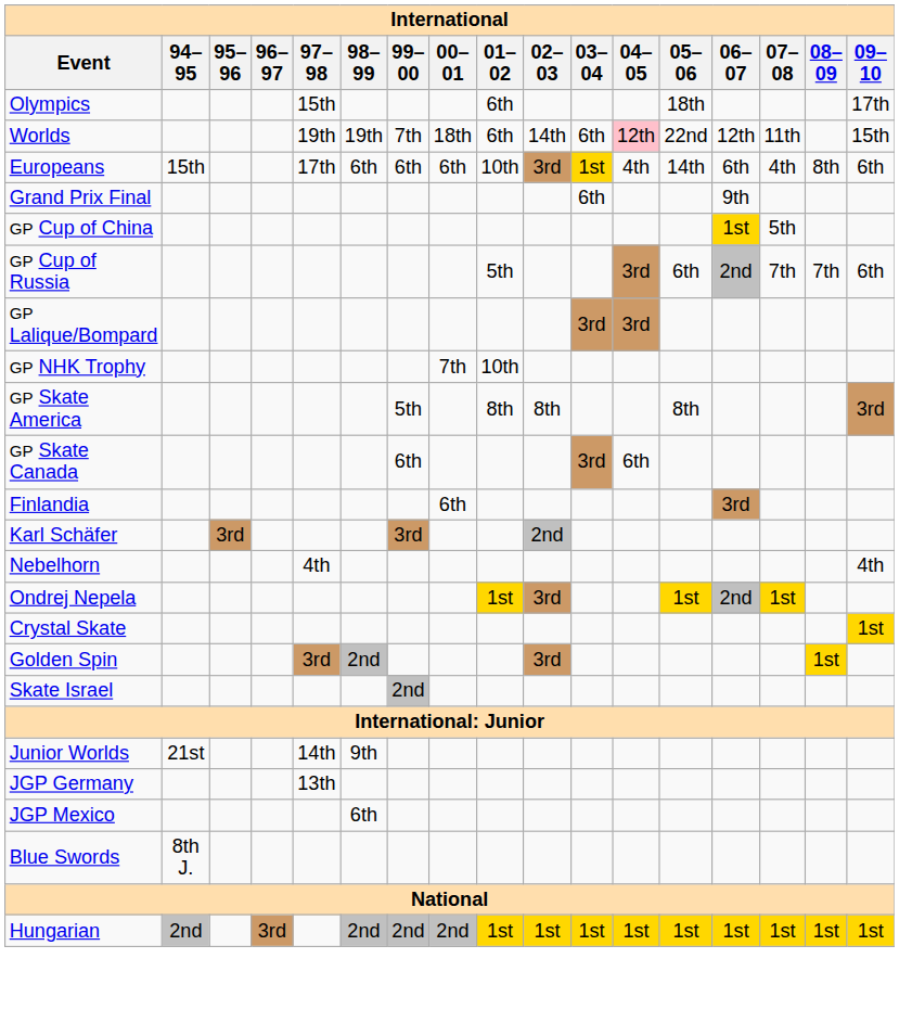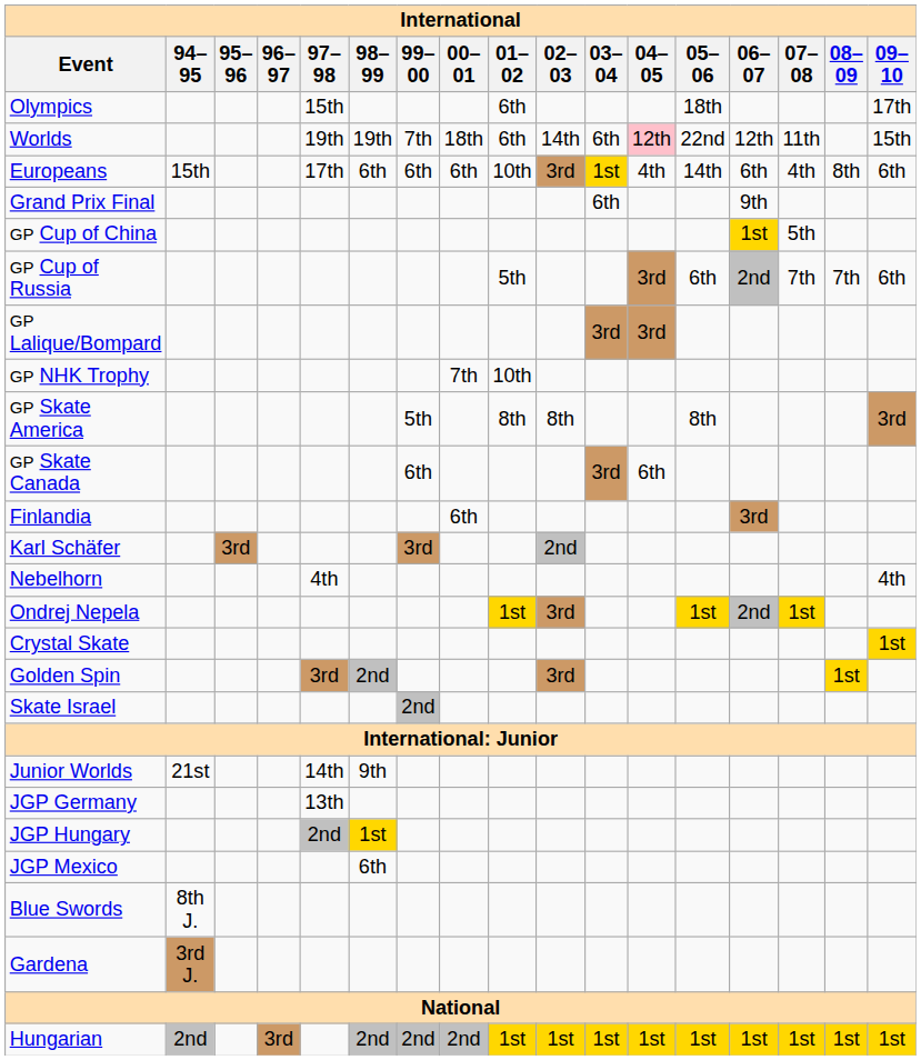 <table class="wikitable" style="text-align:center">
 <tr>
 <th style="background-color: #ffdead;" colspan=17 align=center><strong>International</strong></th>
 </tr>
 <tr>
 <th>Event</th>
 <th>94–95</th>
 <th>95–96</th>
 <th>96–97</th>
 <th>97–98</th>
 <th>98–99</th>
 <th>99–00</th>
 <th>00–01</th>
 <th>01–02</th>
 <th>02–03</th>
 <th>03–04</th>
 <th>04–05</th>
 <th>05–06</th>
 <th>06–07</th>
 <th>07–08</th>
 <th><a href='#'>08–09</a></th>
 <th><a href='#'>09–10</a></th>
 </tr>
 <tr>
 <td align=left><a href='#'>Olympics</a></td>
 <td></td>
 <td></td>
 <td></td>
 <td>15th</td>
 <td></td>
 <td></td>
 <td></td>
 <td>6th</td>
 <td></td>
 <td></td>
 <td></td>
 <td>18th</td>
 <td></td>
 <td></td>
 <td></td>
 <td>17th</td>
 </tr>
 <tr>
 <td align=left><a href='#'>Worlds</a></td>
 <td></td>
 <td></td>
 <td></td>
 <td>19th</td>
 <td>19th</td>
 <td>7th</td>
 <td>18th</td>
 <td>6th</td>
 <td>14th</td>
 <td>6th</td>
 <td style="background: pink;">12th</td>
 <td>22nd</td>
 <td>12th</td>
 <td>11th</td>
 <td></td>
 <td>15th</td>
 </tr>
 <tr>
 <td align=left><a href='#'>Europeans</a></td>
 <td>15th</td>
 <td></td>
 <td></td>
 <td>17th</td>
 <td>6th</td>
 <td>6th</td>
 <td>6th</td>
 <td>10th</td>
 <td bgcolor=cc9966>3rd</td>
 <td bgcolor=gold>1st</td>
 <td>4th</td>
 <td>14th</td>
 <td>6th</td>
 <td>4th</td>
 <td>8th</td>
 <td>6th</td>
 </tr>
 <tr>
 <td align=left><a href='#'>Grand Prix Final</a></td>
 <td></td>
 <td></td>
 <td></td>
 <td></td>
 <td></td>
 <td></td>
 <td></td>
 <td></td>
 <td></td>
 <td>6th</td>
 <td></td>
 <td></td>
 <td>9th</td>
 <td></td>
 <td></td>
 <td></td>
 </tr>
 <tr>
 <td align=left><small>GP</small> <a href='#'>Cup of China</a></td>
 <td></td>
 <td></td>
 <td></td>
 <td></td>
 <td></td>
 <td></td>
 <td></td>
 <td></td>
 <td></td>
 <td></td>
 <td></td>
 <td></td>
 <td bgcolor=gold>1st</td>
 <td>5th</td>
 <td></td>
 <td></td>
 </tr>
 <tr>
 <td align=left><small>GP</small> <a href='#'>Cup of Russia</a></td>
 <td></td>
 <td></td>
 <td></td>
 <td></td>
 <td></td>
 <td></td>
 <td></td>
 <td>5th</td>
 <td></td>
 <td></td>
 <td bgcolor=cc9966>3rd</td>
 <td>6th</td>
 <td bgcolor=silver>2nd</td>
 <td>7th</td>
 <td>7th</td>
 <td>6th</td>
 </tr>
 <tr>
 <td align=left><small>GP</small> <a href='#'>Lalique/Bompard</a></td>
 <td></td>
 <td></td>
 <td></td>
 <td></td>
 <td></td>
 <td></td>
 <td></td>
 <td></td>
 <td></td>
 <td bgcolor=cc9966>3rd</td>
 <td bgcolor=cc9966>3rd</td>
 <td></td>
 <td></td>
 <td></td>
 <td></td>
 <td></td>
 </tr>
 <tr>
 <td align=left><small>GP</small> <a href='#'>NHK Trophy</a></td>
 <td></td>
 <td></td>
 <td></td>
 <td></td>
 <td></td>
 <td></td>
 <td>7th</td>
 <td>10th</td>
 <td></td>
 <td></td>
 <td></td>
 <td></td>
 <td></td>
 <td></td>
 <td></td>
 <td></td>
 </tr>
 <tr>
 <td align=left><small>GP</small> <a href='#'>Skate America</a></td>
 <td></td>
 <td></td>
 <td></td>
 <td></td>
 <td></td>
 <td>5th</td>
 <td></td>
 <td>8th</td>
 <td>8th</td>
 <td></td>
 <td></td>
 <td>8th</td>
 <td></td>
 <td></td>
 <td></td>
 <td bgcolor=cc9966>3rd</td>
 </tr>
 <tr>
 <td align=left><small>GP</small> <a href='#'>Skate Canada</a></td>
 <td></td>
 <td></td>
 <td></td>
 <td></td>
 <td></td>
 <td>6th</td>
 <td></td>
 <td></td>
 <td></td>
 <td bgcolor=cc9966>3rd</td>
 <td>6th</td>
 <td></td>
 <td></td>
 <td></td>
 <td></td>
 <td></td>
 </tr>
 <tr>
 <td align=left><a href='#'>Finlandia</a></td>
 <td></td>
 <td></td>
 <td></td>
 <td></td>
 <td></td>
 <td></td>
 <td>6th</td>
 <td></td>
 <td></td>
 <td></td>
 <td></td>
 <td></td>
 <td bgcolor=cc9966>3rd</td>
 <td></td>
 <td></td>
 <td></td>
 </tr>
 <tr>
 <td align=left><a href='#'>Karl Schäfer</a></td>
 <td></td>
 <td bgcolor=cc9966>3rd</td>
 <td></td>
 <td></td>
 <td></td>
 <td bgcolor=cc9966>3rd</td>
 <td></td>
 <td></td>
 <td bgcolor=silver>2nd</td>
 <td></td>
 <td></td>
 <td></td>
 <td></td>
 <td></td>
 <td></td>
 <td></td>
 </tr>
 <tr>
 <td align=left><a href='#'>Nebelhorn</a></td>
 <td></td>
 <td></td>
 <td></td>
 <td>4th</td>
 <td></td>
 <td></td>
 <td></td>
 <td></td>
 <td></td>
 <td></td>
 <td></td>
 <td></td>
 <td></td>
 <td></td>
 <td></td>
 <td>4th</td>
 </tr>
 <tr>
 <td align=left><a href='#'>Ondrej Nepela</a></td>
 <td></td>
 <td></td>
 <td></td>
 <td></td>
 <td></td>
 <td></td>
 <td></td>
 <td bgcolor=gold>1st</td>
 <td bgcolor=cc9966>3rd</td>
 <td></td>
 <td></td>
 <td bgcolor=gold>1st</td>
 <td bgcolor=silver>2nd</td>
 <td bgcolor=gold>1st</td>
 <td></td>
 <td></td>
 </tr>
 <tr>
 <td align=left><a href='#'>Crystal Skate</a></td>
 <td></td>
 <td></td>
 <td></td>
 <td></td>
 <td></td>
 <td></td>
 <td></td>
 <td></td>
 <td></td>
 <td></td>
 <td></td>
 <td></td>
 <td></td>
 <td></td>
 <td></td>
 <td bgcolor=gold>1st</td>
 </tr>
 <tr>
 <td align=left><a href='#'>Golden Spin</a></td>
 <td></td>
 <td></td>
 <td></td>
 <td bgcolor=cc9966>3rd</td>
 <td bgcolor=silver>2nd</td>
 <td></td>
 <td></td>
 <td></td>
 <td bgcolor=cc9966>3rd</td>
 <td></td>
 <td></td>
 <td></td>
 <td></td>
 <td></td>
 <td bgcolor=gold>1st</td>
 <td></td>
 </tr>
 <tr>
 <td align=left><a href='#'>Skate Israel</a></td>
 <td></td>
 <td></td>
 <td></td>
 <td></td>
 <td></td>
 <td bgcolor=silver>2nd</td>
 <td></td>
 <td></td>
 <td></td>
 <td></td>
 <td></td>
 <td></td>
 <td></td>
 <td></td>
 <td></td>
 <td></td>
 </tr>
 <tr>
 <th style="background-color: #ffdead; " colspan=17 align=center><strong>International: Junior</strong></th>
 </tr>
 <tr>
 <td align=left><a href='#'>Junior Worlds</a></td>
 <td>21st</td>
 <td></td>
 <td></td>
 <td>14th</td>
 <td>9th</td>
 <td></td>
 <td></td>
 <td></td>
 <td></td>
 <td></td>
 <td></td>
 <td></td>
 <td></td>
 <td></td>
 <td></td>
 <td></td>
 </tr>
 <tr>
 <td align=left><a href='#'>JGP Germany</a></td>
 <td></td>
 <td></td>
 <td></td>
 <td>13th</td>
 <td></td>
 <td></td>
 <td></td>
 <td></td>
 <td></td>
 <td></td>
 <td></td>
 <td></td>
 <td></td>
 <td></td>
 <td></td>
 <td></td>
 </tr>
 <tr>
+<td align=left><a href='#'>JGP Hungary</a></td>
+<td></td>
+<td></td>
+<td></td>
+<td bgcolor=silver>2nd</td>
+<td bgcolor=gold>1st</td>
+<td></td>
+<td></td>
+<td></td>
+<td></td>
+<td></td>
+<td></td>
+<td></td>
+<td></td>
+<td></td>
+<td></td>
+<td></td>
+</tr>
+<tr>
 <td align=left><a href='#'>JGP Mexico</a></td>
 <td></td>
 <td></td>
 <td></td>
 <td></td>
 <td>6th</td>
 <td></td>
 <td></td>
 <td></td>
 <td></td>
 <td></td>
 <td></td>
 <td></td>
 <td></td>
 <td></td>
 <td></td>
 <td></td>
 </tr>
 <tr>
 <td align=left><a href='#'>Blue Swords</a></td>
 <td>8th J.</td>
+<td></td>
+<td></td>
+<td></td>
+<td></td>
+<td></td>
+<td></td>
+<td></td>
+<td></td>
+<td></td>
+<td></td>
+<td></td>
+<td></td>
+<td></td>
+<td></td>
+<td></td>
+</tr>
+<tr>
+<td align=left><a href='#'>Gardena</a></td>
+<td bgcolor=cc9966>3rd J.</td>
 <td></td>
 <td></td>
 <td></td>
 <td></td>
 <td></td>
 <td></td>
 <td></td>
 <td></td>
 <td></td>
 <td></td>
 <td></td>
 <td></td>
 <td></td>
 <td></td>
 <td></td>
 </tr>
 <tr>
 <th style="background-color: #ffdead; " colspan=17 align=center><strong>National</strong></th>
 </tr>
 <tr>
 <td align=left><a href='#'>Hungarian</a></td>
 <td bgcolor=silver>2nd</td>
 <td></td>
 <td bgcolor=cc9966>3rd</td>
 <td></td>
 <td bgcolor=silver>2nd</td>
 <td bgcolor=silver>2nd</td>
 <td bgcolor=silver>2nd</td>
 <td bgcolor=gold>1st</td>
 <td bgcolor=gold>1st</td>
 <td bgcolor=gold>1st</td>
 <td bgcolor=gold>1st</td>
 <td bgcolor=gold>1st</td>
 <td bgcolor=gold>1st</td>
 <td bgcolor=gold>1st</td>
 <td bgcolor=gold>1st</td>
 <td bgcolor=gold>1st</td>
 </tr>
 </table>
